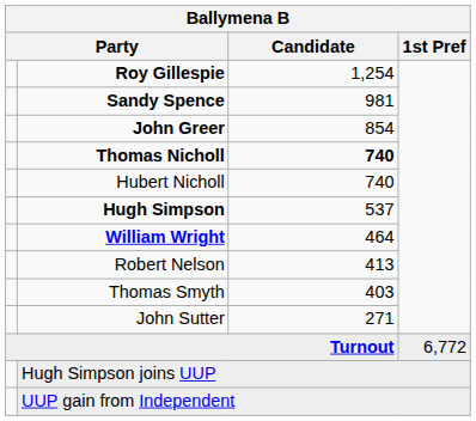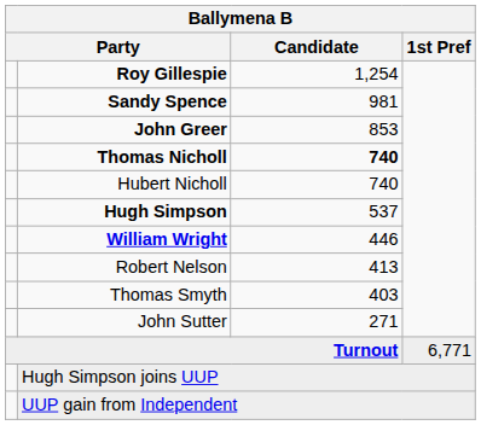 <table class="wikitable">
 <tr>
 <th colspan="4" align="center">Ballymena B</th>
 </tr>
 <tr>
 <th colspan="2" align="center" width=200>Party</th>
 <th width=150>Candidate</th>
 <th width=60>1st Pref</th>
 </tr>
 <tr>
 <td></td>
 <td align="right"><strong>Roy Gillespie</strong></td>
 <td align="right">1,254</td>
 </tr>
 <tr>
 <td></td>
 <td align="right"><strong>Sandy Spence</strong></td>
 <td align="right">981</td>
 </tr>
 <tr>
 <td></td>
 <td align="right"><strong>John Greer</strong></td>
-<td align="right">854</td>
+<td align="right">853</td>
 </tr>
 <tr>
 <td></td>
 <td align="right"><strong>Thomas Nicholl</strong></td>
 <td align="right"><strong>740</strong></td>
 </tr>
 <tr>
 <td></td>
 <td align="right">Hubert Nicholl</td>
 <td align="right">740</td>
 </tr>
 <tr>
 <td></td>
 <td align="right"><strong>Hugh Simpson</strong></td>
 <td align="right">537</td>
 </tr>
 <tr>
 <td></td>
 <td align="right"><strong><a href='#'>William Wright</a></strong></td>
-<td align="right">464</td>
+<td align="right">446</td>
 </tr>
 <tr>
 <td></td>
 <td align="right">Robert Nelson</td>
 <td align="right">413</td>
 </tr>
 <tr>
 <td></td>
 <td align="right">Thomas Smyth</td>
 <td align="right">403</td>
 </tr>
 <tr>
 <td></td>
 <td align="right">John Sutter</td>
 <td align="right">271</td>
 </tr>
 <tr bgcolor="EEEEEE">
 <td colspan=3 align="right"><strong><a href='#'>Turnout</a></strong></td>
-<td align="right">6,772</td>
+<td align="right">6,771</td>
 </tr>
 <tr>
 <td bgcolor=></td>
 <td colspan=3 bgcolor="EEEEEE">Hugh Simpson joins <a href='#'>UUP</a></td>
 </tr>
 <tr>
 <td bgcolor=></td>
 <td colspan=3 bgcolor="EEEEEE"><a href='#'>UUP</a> gain from <a href='#'>Independent</a></td>
 </tr>
 </table>
